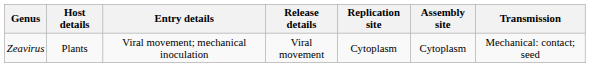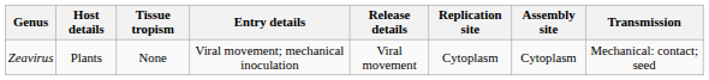 <table class="wikitable sortable" style="text-align:center">
 <tr>
 <th>Genus</th>
 <th>Host details</th>
+<th>Tissue tropism</th>
 <th>Entry details</th>
 <th>Release details</th>
 <th>Replication site</th>
 <th>Assembly site</th>
 <th>Transmission</th>
 </tr>
 <tr>
 <td><em>Zeavirus</em></td>
 <td>Plants</td>
+<td>None</td>
 <td>Viral movement; mechanical inoculation</td>
 <td>Viral movement</td>
 <td>Cytoplasm</td>
 <td>Cytoplasm</td>
 <td>Mechanical: contact; seed</td>
 </tr>
 </table>
